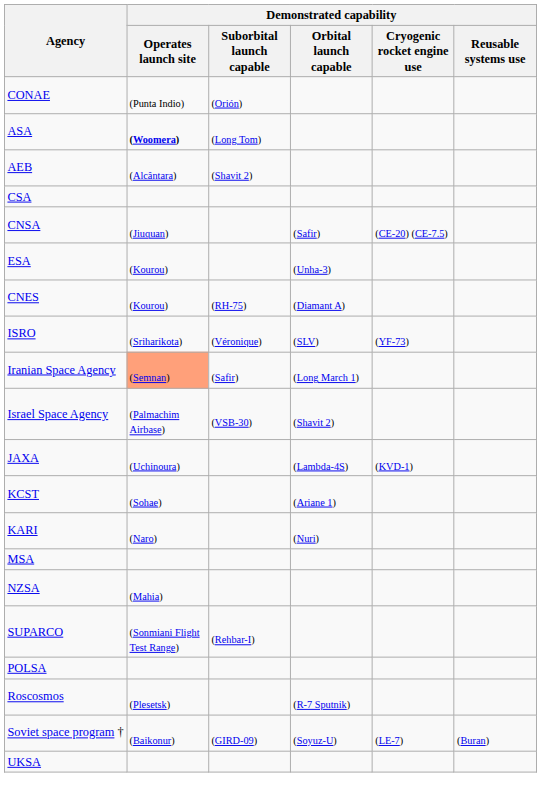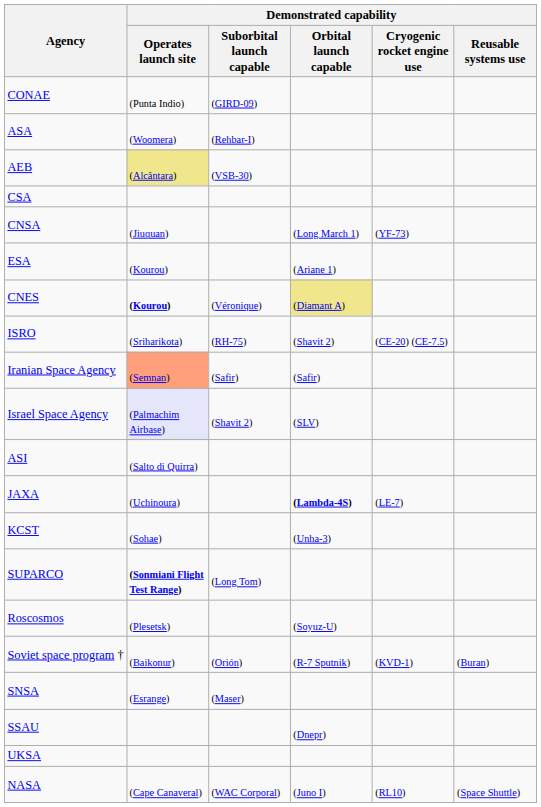 <table class="wikitable sortable sort-under-center" style="font-size:small">
 <tr>
 <th rowspan="2">Agency</th>
 <th colspan="5">Demonstrated capability</th>
 </tr>
 <tr>
 <th width=80>Operates launch site</th>
 <th width=80>Suborbital launch capable</th>
 <th width=80>Orbital launch capable</th>
 <th width=80>Cryogenic rocket engine use</th>
 <th width=80>Reusable systems use</th>
 </tr>
 <tr>
 <td> <a href='#'>CONAE</a></td>
 <td><br><small>(Punta Indio)</small></td>
-<td><br><small>(<a href='#'>Orión</a>)</small></td>
+<td><br><small>(<a href='#'>GIRD-09</a>)</small></td>
 <td></td>
 <td></td>
 <td></td>
 </tr>
 <tr>
 <td> <a href='#'>ASA</a></td>
-<td><strong><br><small>(<a href='#'>Woomera</a>)</small></strong></td>
-<td><br><small>(<a href='#'>Long Tom</a>)</small></td>
+<td><br><small>(<a href='#'>Woomera</a>)</small></td>
+<td><br><small>(<a href='#'>Rehbar-I</a>)</small></td>
 <td></td>
 <td></td>
 <td></td>
 </tr>
 <tr>
 <td> <a href='#'>AEB</a></td>
-<td><br><small>(<a href='#'>Alcântara</a>)</small></td>
-<td><br><small>(<a href='#'>Shavit 2</a>)</small></td>
+<td style="background: khaki;"><br><small>(<a href='#'>Alcântara</a>)</small></td>
+<td><br><small>(<a href='#'>VSB-30</a>)</small></td>
 <td></td>
 <td></td>
 <td></td>
 </tr>
 <tr>
 <td> <a href='#'>CSA</a></td>
 <td></td>
 <td></td>
 <td></td>
 <td></td>
 <td></td>
 </tr>
 <tr>
 <td> <a href='#'>CNSA</a></td>
 <td><br><small>(<a href='#'>Jiuquan</a>)</small></td>
 <td></td>
-<td><br><small>(<a href='#'>Safir</a>)</small></td>
-<td><br><small>(<a href='#'>CE-20</a>) (<a href='#'>CE-7.5</a>)</small></td>
+<td><br><small>(<a href='#'>Long March 1</a>)</small></td>
+<td><br><small>(<a href='#'>YF-73</a>)</small></td>
 <td></td>
 </tr>
 <tr>
 <td> <a href='#'>ESA</a></td>
 <td><br><small>(<a href='#'>Kourou</a>)</small></td>
 <td></td>
-<td><br><small>(<a href='#'>Unha-3</a>)</small></td>
+<td><br><small>(<a href='#'>Ariane 1</a>)</small></td>
 <td></td>
 <td></td>
 </tr>
 <tr>
 <td> <a href='#'>CNES</a></td>
-<td><br><small>(<a href='#'>Kourou</a>)</small></td>
-<td><br><small>(<a href='#'>RH-75</a>)</small></td>
-<td><br><small>(<a href='#'>Diamant A</a>)</small></td>
+<td><strong><br><small>(<a href='#'>Kourou</a>)</small></strong></td>
+<td><br><small>(<a href='#'>Véronique</a>)</small></td>
+<td style="background: khaki;"><br><small>(<a href='#'>Diamant A</a>)</small></td>
 <td></td>
 <td></td>
 </tr>
 <tr>
 <td> <a href='#'>ISRO</a></td>
 <td><br><small>(<a href='#'>Sriharikota</a>)</small></td>
-<td><br><small>(<a href='#'>Véronique</a>)</small></td>
-<td><br><small>(<a href='#'>SLV</a>)</small></td>
-<td><br><small>(<a href='#'>YF-73</a>)</small></td>
+<td><br><small>(<a href='#'>RH-75</a>)</small></td>
+<td><br><small>(<a href='#'>Shavit 2</a>)</small></td>
+<td><br><small>(<a href='#'>CE-20</a>) (<a href='#'>CE-7.5</a>)</small></td>
 <td></td>
 </tr>
 <tr>
 <td> <a href='#'>Iranian Space Agency</a></td>
 <td style="background: lightsalmon;"><br><small>(<a href='#'>Semnan</a>)</small></td>
 <td><br><small>(<a href='#'>Safir</a>)</small></td>
-<td><br><small>(<a href='#'>Long March 1</a>)</small></td>
+<td><br><small>(<a href='#'>Safir</a>)</small></td>
 <td></td>
 <td></td>
 </tr>
 <tr>
 <td> <a href='#'>Israel Space Agency</a></td>
-<td><br><small>(<a href='#'>Palmachim Airbase</a>)</small></td>
-<td><br><small>(<a href='#'>VSB-30</a>)</small></td>
+<td style="background: lavender;"><br><small>(<a href='#'>Palmachim Airbase</a>)</small></td>
 <td><br><small>(<a href='#'>Shavit 2</a>)</small></td>
+<td><br><small>(<a href='#'>SLV</a>)</small></td>
+<td></td>
+<td></td>
+</tr>
+<tr>
+<td> <a href='#'>ASI</a></td>
+<td><br><small>(<a href='#'>Salto di Quirra</a>)</small></td>
+<td></td>
+<td></td>
 <td></td>
 <td></td>
 </tr>
 <tr>
 <td> <a href='#'>JAXA</a></td>
 <td><br><small>(<a href='#'>Uchinoura</a>)</small></td>
 <td></td>
-<td><br><small>(<a href='#'>Lambda-4S</a>)</small></td>
-<td><br><small>(<a href='#'>KVD-1</a>)</small></td>
+<td><strong><br><small>(<a href='#'>Lambda-4S</a>)</small></strong></td>
+<td><br><small>(<a href='#'>LE-7</a>)</small></td>
 <td></td>
 </tr>
 <tr>
 <td> <a href='#'>KCST</a></td>
 <td><br><small>(<a href='#'>Sohae</a>)</small></td>
 <td></td>
-<td><br><small>(<a href='#'>Ariane 1</a>)</small></td>
-<td></td>
-<td></td>
-</tr>
-<tr>
-<td> <a href='#'>KARI</a></td>
-<td><br><small>(<a href='#'>Naro</a>)</small></td>
-<td></td>
-<td><br><small>(<a href='#'>Nuri</a>)</small></td>
-<td></td>
-<td></td>
-</tr>
-<tr>
-<td> <a href='#'>MSA</a></td>
-<td></td>
-<td></td>
-<td></td>
-<td></td>
-<td></td>
-</tr>
-<tr>
-<td> <a href='#'>NZSA</a></td>
-<td><br><small>(<a href='#'>Mahia</a>)</small></td>
-<td></td>
-<td></td>
+<td><br><small>(<a href='#'>Unha-3</a>)</small></td>
 <td></td>
 <td></td>
 </tr>
 <tr>
 <td> <a href='#'>SUPARCO</a></td>
-<td><br><small>(<a href='#'>Sonmiani Flight Test Range</a>)</small></td>
-<td><br><small>(<a href='#'>Rehbar-I</a>)</small></td>
-<td></td>
-<td></td>
-<td></td>
-</tr>
-<tr>
-<td> <a href='#'>POLSA</a></td>
-<td></td>
-<td></td>
+<td><strong><br><small>(<a href='#'>Sonmiani Flight Test Range</a>)</small></strong></td>
+<td><br><small>(<a href='#'>Long Tom</a>)</small></td>
 <td></td>
 <td></td>
 <td></td>
 </tr>
 <tr>
 <td> <a href='#'>Roscosmos</a></td>
 <td><br><small>(<a href='#'>Plesetsk</a>)</small></td>
 <td></td>
-<td><br><small>(<a href='#'>R-7 Sputnik</a>)</small></td>
+<td><br><small>(<a href='#'>Soyuz-U</a>)</small></td>
 <td></td>
 <td></td>
 </tr>
 <tr>
 <td> <a href='#'>Soviet space program</a> †</td>
 <td><br><small>(<a href='#'>Baikonur</a>)</small></td>
-<td><br><small>(<a href='#'>GIRD-09</a>)</small></td>
-<td><br><small>(<a href='#'>Soyuz-U</a>)</small></td>
-<td><br><small>(<a href='#'>LE-7</a>)</small></td>
+<td><br><small>(<a href='#'>Orión</a>)</small></td>
+<td><br><small>(<a href='#'>R-7 Sputnik</a>)</small></td>
+<td><br><small>(<a href='#'>KVD-1</a>)</small></td>
 <td><br><small>(<a href='#'>Buran</a>)</small></td>
+</tr>
+<tr>
+<td> <a href='#'>SNSA</a></td>
+<td><br><small>(<a href='#'>Esrange</a>)</small></td>
+<td><br><small>(<a href='#'>Maser</a>)</small></td>
+<td></td>
+<td></td>
+<td></td>
+</tr>
+<tr>
+<td> <a href='#'>SSAU</a></td>
+<td></td>
+<td></td>
+<td><br><small>(<a href='#'>Dnepr</a>)</small></td>
+<td></td>
+<td></td>
 </tr>
 <tr>
 <td> <a href='#'>UKSA</a></td>
 <td></td>
 <td></td>
 <td></td>
 <td></td>
 <td></td>
 </tr>
+<tr>
+<td> <a href='#'>NASA</a></td>
+<td><br><small>(<a href='#'>Cape Canaveral</a>)</small></td>
+<td><br><small>(<a href='#'>WAC Corporal</a>)</small></td>
+<td><br><small>(<a href='#'>Juno I</a>)</small></td>
+<td><br><small>(<a href='#'>RL10</a>)</small></td>
+<td><br><small>(<a href='#'>Space Shuttle</a>)</small></td>
+</tr>
 </table>
